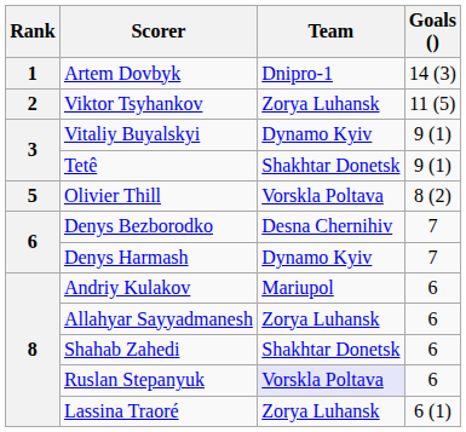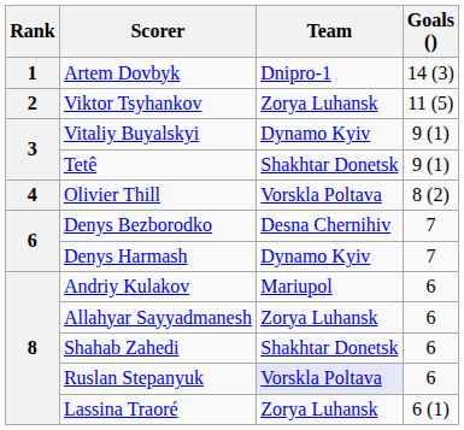 <table class="wikitable">
 <tr>
 <th>Rank</th>
 <th>Scorer</th>
 <th>Team</th>
 <th>Goals<br>()</th>
 </tr>
 <tr>
 <th align=center rowspan=1>1</th>
 <td> <a href='#'>Artem Dovbyk</a></td>
 <td><a href='#'>Dnipro-1</a></td>
 <td align=center>14 (3)</td>
 </tr>
 <tr>
 <th align=center rowspan=1>2</th>
 <td> <a href='#'>Viktor Tsyhankov</a></td>
 <td><a href='#'>Zorya Luhansk</a></td>
 <td align=center>11 (5)</td>
 </tr>
 <tr>
 <th align=center rowspan=2>3</th>
 <td> <a href='#'>Vitaliy Buyalskyi</a></td>
 <td><a href='#'>Dynamo Kyiv</a></td>
 <td align=center>9 (1)</td>
 </tr>
 <tr>
 <td> <a href='#'>Tetê</a></td>
 <td><a href='#'>Shakhtar Donetsk</a></td>
 <td align=center>9 (1)</td>
 </tr>
 <tr>
-<th align=center rowspan=1>5</th>
+<th align=center rowspan=1>4</th>
 <td> <a href='#'>Olivier Thill</a></td>
 <td><a href='#'>Vorskla Poltava</a></td>
 <td align=center>8 (2)</td>
 </tr>
 <tr>
 <th align=center rowspan=2>6</th>
 <td> <a href='#'>Denys Bezborodko</a></td>
 <td><a href='#'>Desna Chernihiv</a></td>
 <td align=center>7</td>
 </tr>
 <tr>
 <td> <a href='#'>Denys Harmash</a></td>
 <td><a href='#'>Dynamo Kyiv</a></td>
 <td align=center>7</td>
 </tr>
 <tr>
 <th align=center rowspan=5>8</th>
 <td> <a href='#'>Andriy Kulakov</a></td>
 <td><a href='#'>Mariupol</a></td>
 <td align=center>6</td>
 </tr>
 <tr>
 <td> <a href='#'>Allahyar Sayyadmanesh</a></td>
 <td><a href='#'>Zorya Luhansk</a></td>
 <td align=center>6</td>
 </tr>
 <tr>
 <td> <a href='#'>Shahab Zahedi</a></td>
 <td><a href='#'>Shakhtar Donetsk</a></td>
 <td align=center>6</td>
 </tr>
 <tr>
 <td> <a href='#'>Ruslan Stepanyuk</a></td>
 <td style="background: lavender;"><a href='#'>Vorskla Poltava</a></td>
 <td align=center>6</td>
 </tr>
 <tr>
 <td> <a href='#'>Lassina Traoré</a></td>
 <td><a href='#'>Zorya Luhansk</a></td>
 <td align=center>6 (1)</td>
 </tr>
 </table>
